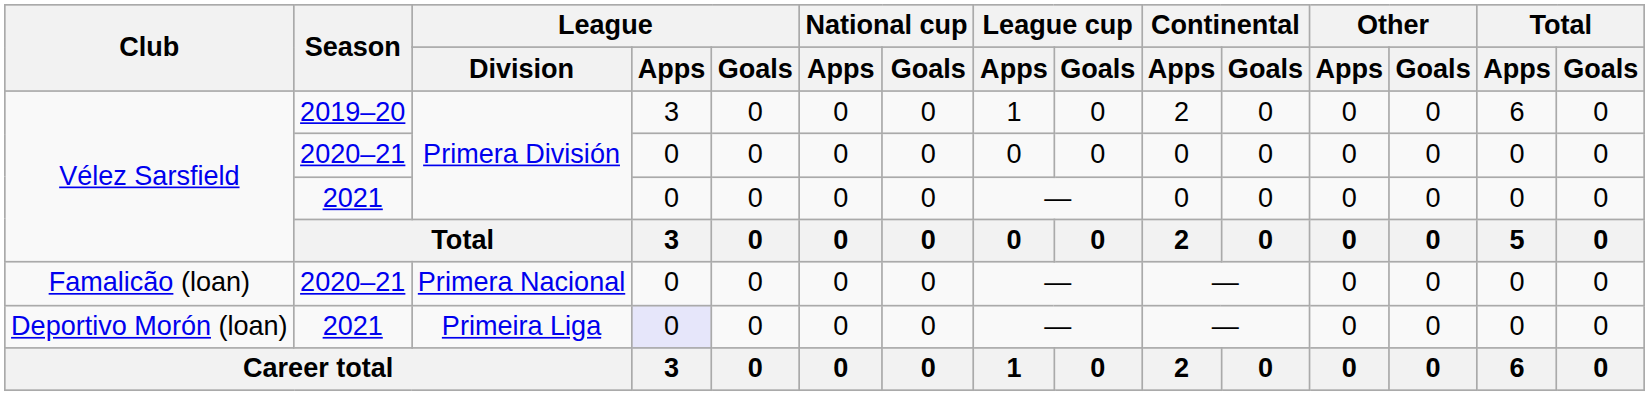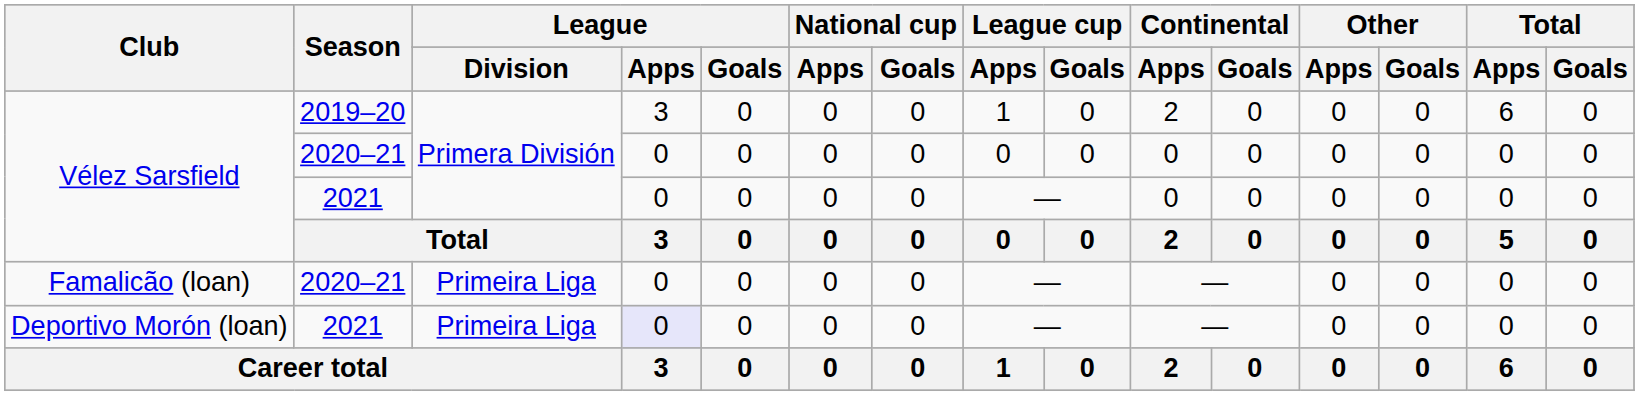 <table class="wikitable" style="text-align:center">
 <tr>
 <th rowspan="2">Club</th>
 <th rowspan="2">Season</th>
 <th colspan="3">League</th>
 <th colspan="2">National cup</th>
 <th colspan="2">League cup</th>
 <th colspan="2">Continental</th>
 <th colspan="2">Other</th>
 <th colspan="2">Total</th>
 </tr>
 <tr>
 <th>Division</th>
 <th>Apps</th>
 <th>Goals</th>
 <th>Apps</th>
 <th>Goals</th>
 <th>Apps</th>
 <th>Goals</th>
 <th>Apps</th>
 <th>Goals</th>
 <th>Apps</th>
 <th>Goals</th>
 <th>Apps</th>
 <th>Goals</th>
 </tr>
 <tr>
 <td rowspan="4"><a href='#'>Vélez Sarsfield</a></td>
 <td><a href='#'>2019–20</a></td>
 <td rowspan="3"><a href='#'>Primera División</a></td>
 <td>3</td>
 <td>0</td>
 <td>0</td>
 <td>0</td>
 <td>1</td>
 <td>0</td>
 <td>2</td>
 <td>0</td>
 <td>0</td>
 <td>0</td>
 <td>6</td>
 <td>0</td>
 </tr>
 <tr>
 <td><a href='#'>2020–21</a></td>
 <td>0</td>
 <td>0</td>
 <td>0</td>
 <td>0</td>
 <td>0</td>
 <td>0</td>
 <td>0</td>
 <td>0</td>
 <td>0</td>
 <td>0</td>
 <td>0</td>
 <td>0</td>
 </tr>
 <tr>
 <td><a href='#'>2021</a></td>
 <td>0</td>
 <td>0</td>
 <td>0</td>
 <td>0</td>
 <td colspan="2">—</td>
 <td>0</td>
 <td>0</td>
 <td>0</td>
 <td>0</td>
 <td>0</td>
 <td>0</td>
 </tr>
 <tr>
 <th colspan="2">Total</th>
 <th>3</th>
 <th>0</th>
 <th>0</th>
 <th>0</th>
 <th>0</th>
 <th>0</th>
 <th>2</th>
 <th>0</th>
 <th>0</th>
 <th>0</th>
 <th>5</th>
 <th>0</th>
 </tr>
 <tr>
 <td><a href='#'>Famalicão</a> (loan)</td>
 <td><a href='#'>2020–21</a></td>
-<td><a href='#'>Primera Nacional</a></td>
+<td><a href='#'>Primeira Liga</a></td>
 <td>0</td>
 <td>0</td>
 <td>0</td>
 <td>0</td>
 <td colspan="2">—</td>
 <td colspan="2">—</td>
 <td>0</td>
 <td>0</td>
 <td>0</td>
 <td>0</td>
 </tr>
 <tr>
 <td><a href='#'>Deportivo Morón</a> (loan)</td>
 <td><a href='#'>2021</a></td>
 <td><a href='#'>Primeira Liga</a></td>
 <td style="background: lavender;">0</td>
 <td>0</td>
 <td>0</td>
 <td>0</td>
 <td colspan="2">—</td>
 <td colspan="2">—</td>
 <td>0</td>
 <td>0</td>
 <td>0</td>
 <td>0</td>
 </tr>
 <tr>
 <th colspan="3">Career total</th>
 <th>3</th>
 <th>0</th>
 <th>0</th>
 <th>0</th>
 <th>1</th>
 <th>0</th>
 <th>2</th>
 <th>0</th>
 <th>0</th>
 <th>0</th>
 <th>6</th>
 <th>0</th>
 </tr>
 </table>
